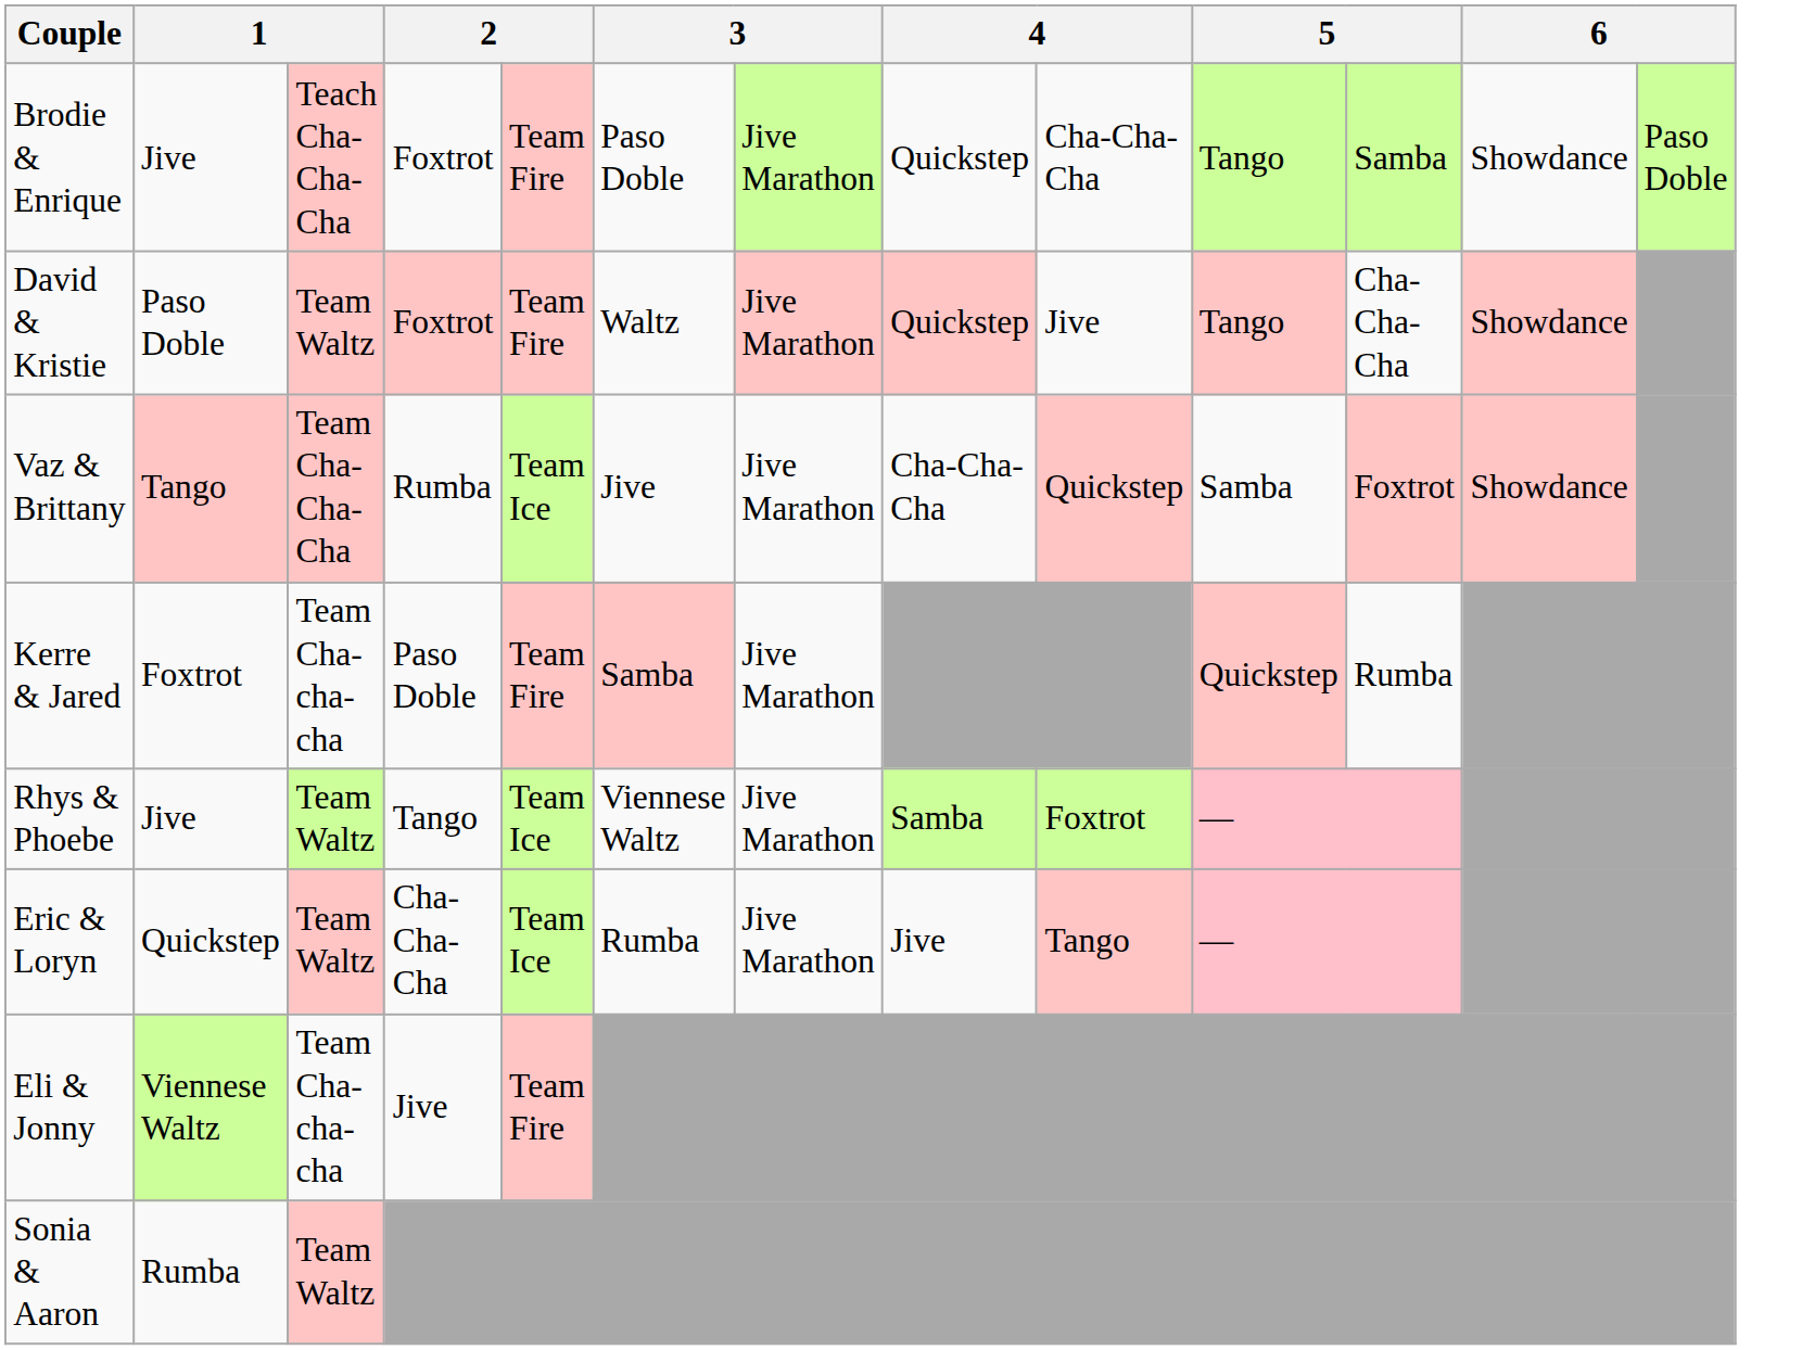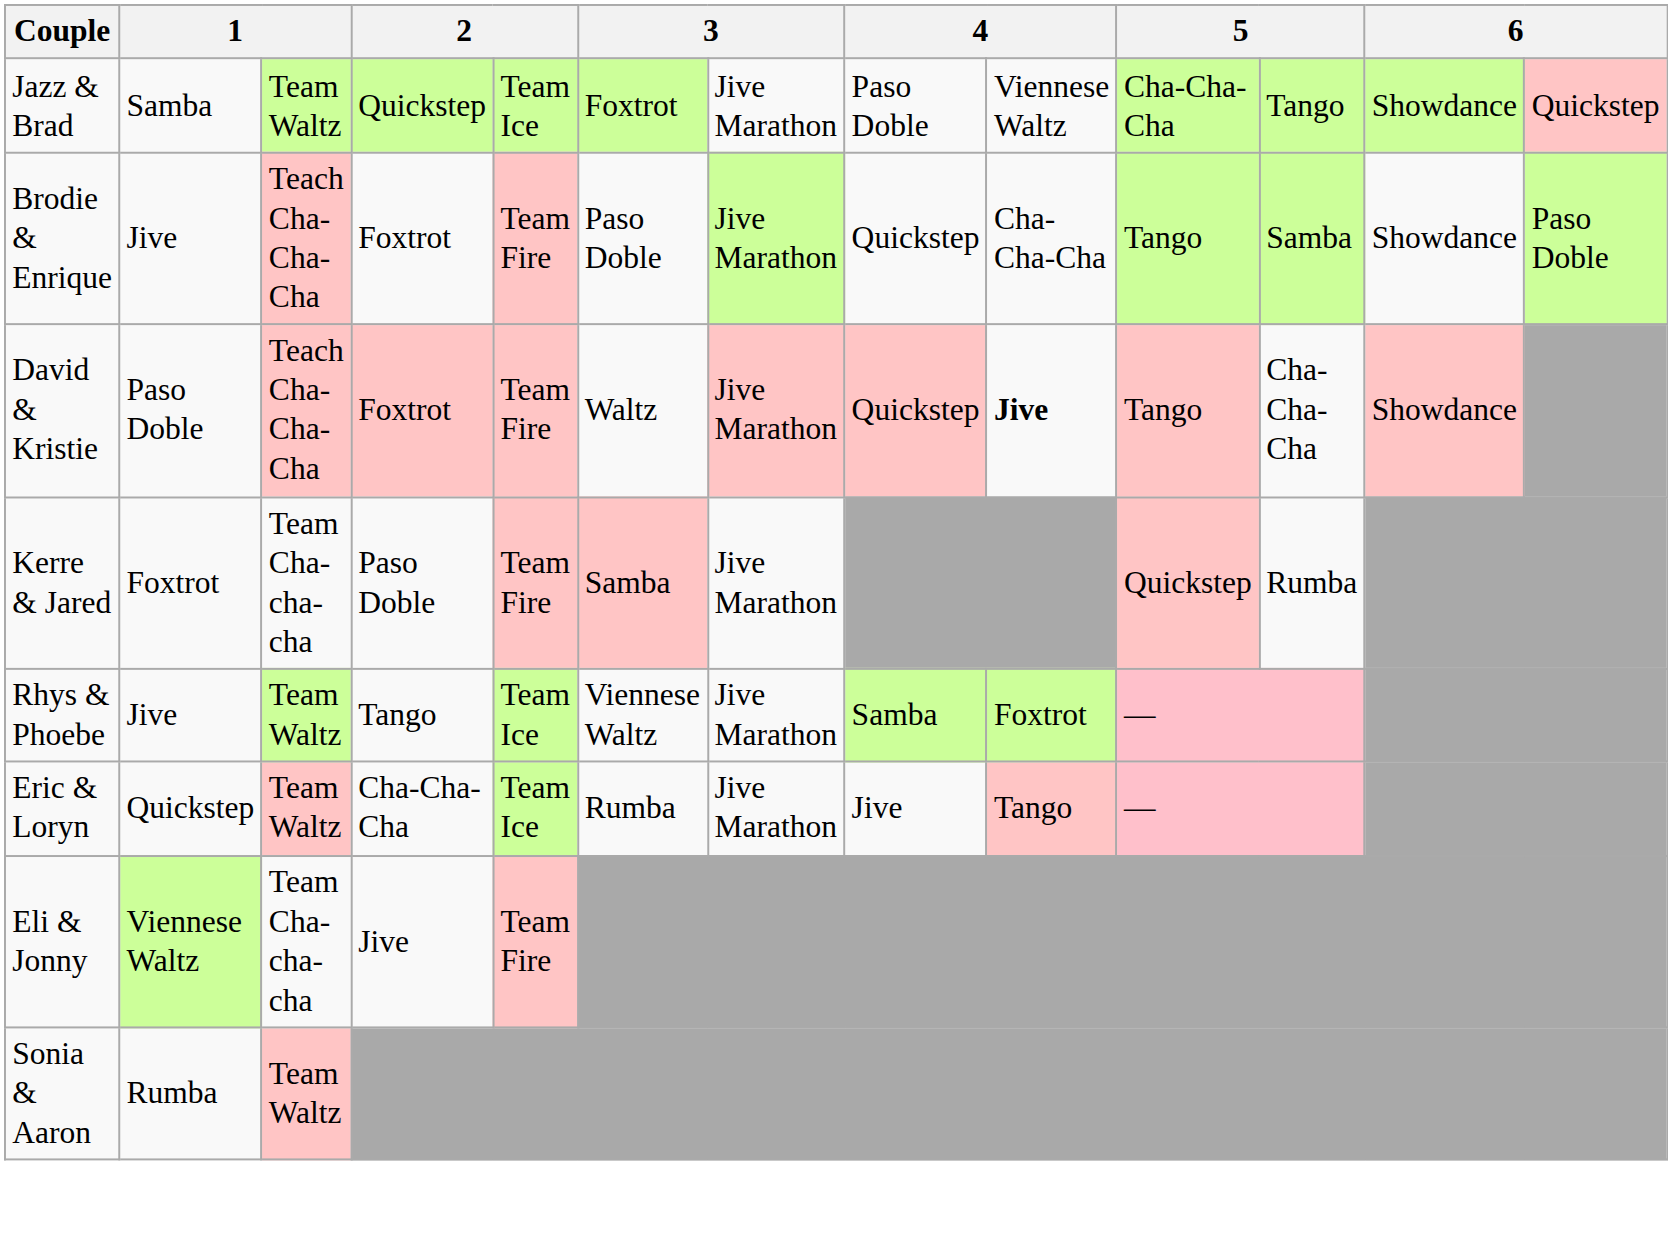 <table class="wikitable" style="text-align:left; line-height:20px;">
 <tr>
 <th>Couple</th>
 <th colspan=2>1</th>
 <th colspan=2>2</th>
 <th colspan=2>3</th>
 <th colspan=2>4</th>
 <th colspan=2>5</th>
 <th colspan=2>6</th>
+</tr>
+<tr>
+<td>Jazz & Brad</td>
+<td>Samba</td>
+<td bgcolor="#ccff99">Team Waltz</td>
+<td bgcolor="#ccff99">Quickstep</td>
+<td bgcolor="#ccff99">Team Ice</td>
+<td bgcolor="#ccff99">Foxtrot</td>
+<td>Jive Marathon</td>
+<td>Paso Doble</td>
+<td>Viennese Waltz</td>
+<td bgcolor="#ccff99">Cha-Cha-Cha</td>
+<td bgcolor="#ccff99">Tango</td>
+<td bgcolor="#ccff99">Showdance</td>
+<td bgcolor="#ffc5c5">Quickstep</td>
 </tr>
 <tr>
 <td>Brodie & Enrique</td>
 <td>Jive</td>
 <td bgcolor="#ffc5c5">Teach Cha-Cha-Cha</td>
 <td>Foxtrot</td>
 <td bgcolor="#ffc5c5">Team Fire</td>
 <td>Paso Doble</td>
 <td bgcolor="#ccff99">Jive Marathon</td>
 <td>Quickstep</td>
 <td>Cha-Cha-Cha</td>
 <td bgcolor="#ccff99">Tango</td>
 <td bgcolor="#ccff99">Samba</td>
 <td>Showdance</td>
 <td bgcolor="#ccff99">Paso Doble</td>
 </tr>
 <tr>
 <td>David & Kristie</td>
 <td>Paso Doble</td>
-<td bgcolor="#ffc5c5">Team Waltz</td>
+<td bgcolor="#ffc5c5">Teach Cha-Cha-Cha</td>
 <td bgcolor="#ffc5c5">Foxtrot</td>
 <td bgcolor="#ffc5c5">Team Fire</td>
 <td>Waltz</td>
 <td bgcolor="#ffc5c5">Jive Marathon</td>
 <td bgcolor="#ffc5c5">Quickstep</td>
-<td>Jive</td>
+<td><strong>Jive</strong></td>
 <td bgcolor="#ffc5c5">Tango</td>
 <td>Cha-Cha-Cha</td>
-<td bgcolor="#ffc5c5">Showdance</td>
-<td bgcolor="darkgrey"></td>
-</tr>
-<tr>
-<td>Vaz & Brittany</td>
-<td bgcolor="#ffc5c5">Tango</td>
-<td bgcolor="#ffc5c5">Team Cha-Cha-Cha</td>
-<td>Rumba</td>
-<td bgcolor="#ccff99">Team Ice</td>
-<td>Jive</td>
-<td>Jive Marathon</td>
-<td>Cha-Cha-Cha</td>
-<td bgcolor="#ffc5c5">Quickstep</td>
-<td>Samba</td>
-<td bgcolor="#ffc5c5">Foxtrot</td>
 <td bgcolor="#ffc5c5">Showdance</td>
 <td bgcolor="darkgrey"></td>
 </tr>
 <tr>
 <td>Kerre & Jared</td>
 <td>Foxtrot</td>
 <td>Team Cha-cha-cha</td>
 <td>Paso Doble</td>
 <td bgcolor="#ffc5c5">Team Fire</td>
 <td bgcolor="#ffc5c5">Samba</td>
 <td>Jive Marathon</td>
 <td colspan=2 bgcolor="darkgrey"></td>
 <td bgcolor="#ffc5c5">Quickstep</td>
 <td>Rumba</td>
 <td colspan=2 bgcolor="darkgrey"></td>
 </tr>
 <tr>
 <td>Rhys & Phoebe</td>
 <td>Jive</td>
 <td bgcolor="#ccff99">Team Waltz</td>
 <td>Tango</td>
 <td bgcolor="#ccff99">Team Ice</td>
 <td>Viennese Waltz</td>
 <td>Jive Marathon</td>
 <td bgcolor="#ccff99">Samba</td>
 <td bgcolor="#ccff99">Foxtrot</td>
 <td colspan=2 bgcolor="pink">—</td>
 <td colspan=2 bgcolor="darkgrey"></td>
 </tr>
 <tr>
 <td>Eric & Loryn</td>
 <td>Quickstep</td>
 <td bgcolor="#ffc5c5">Team Waltz</td>
 <td>Cha-Cha-Cha</td>
 <td bgcolor="#ccff99">Team Ice</td>
 <td>Rumba</td>
 <td>Jive Marathon</td>
 <td>Jive</td>
 <td bgcolor="#ffc5c5">Tango</td>
 <td colspan=2 bgcolor="pink">—</td>
 <td colspan=2 bgcolor="darkgrey"></td>
 </tr>
 <tr>
 <td>Eli & Jonny</td>
 <td bgcolor="#ccff99">Viennese Waltz</td>
 <td>Team Cha-cha-cha</td>
 <td>Jive</td>
 <td bgcolor="#ffc5c5">Team Fire</td>
 <td colspan=8 bgcolor="darkgrey"></td>
 </tr>
 <tr>
 <td>Sonia & Aaron</td>
 <td>Rumba</td>
 <td bgcolor="#ffc5c5">Team Waltz</td>
 <td colspan=10 bgcolor="darkgrey"></td>
 </tr>
 </table>
